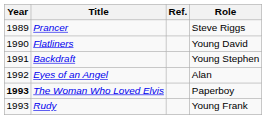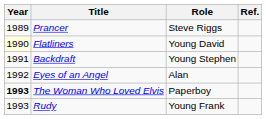 <table class="wikitable">
 <tr>
 <th>Year</th>
 <th>Title</th>
+<th>Role</th>
 <th>Ref.</th>
-<th>Role</th>
 </tr>
 <tr>
 <td>1989</td>
 <td><a href='#'><em>Prancer</em></a></td>
+<td>Steve Riggs</td>
 <td></td>
-<td>Steve Riggs</td>
 </tr>
 <tr>
-<td>1990</td>
+<td style="background: lightyellow;">1990</td>
 <td><em><a href='#'>Flatliners</a></em></td>
+<td>Young David</td>
 <td></td>
-<td>Young David</td>
 </tr>
 <tr>
 <td>1991</td>
 <td><a href='#'><em>Backdraft</em></a></td>
+<td>Young Stephen</td>
 <td></td>
-<td>Young Stephen</td>
 </tr>
 <tr>
 <td>1992</td>
 <td><em><a href='#'>Eyes of an Angel</a></em></td>
+<td>Alan</td>
 <td></td>
-<td>Alan</td>
 </tr>
 <tr>
 <td><strong>1993</strong></td>
 <td><em><a href='#'>The Woman Who Loved Elvis</a></em></td>
+<td>Paperboy</td>
 <td></td>
-<td>Paperboy</td>
 </tr>
 <tr>
 <td>1993</td>
 <td><a href='#'><em>Rudy</em></a></td>
+<td>Young Frank</td>
 <td></td>
-<td>Young Frank</td>
 </tr>
 </table>
